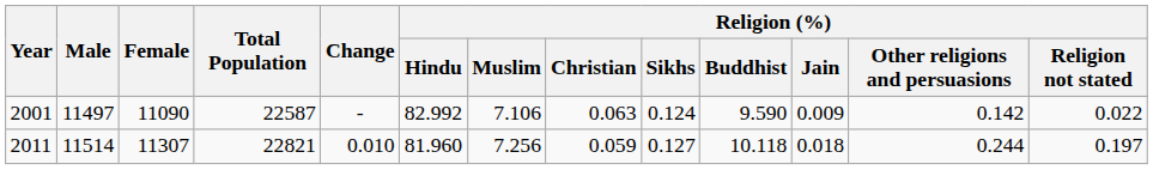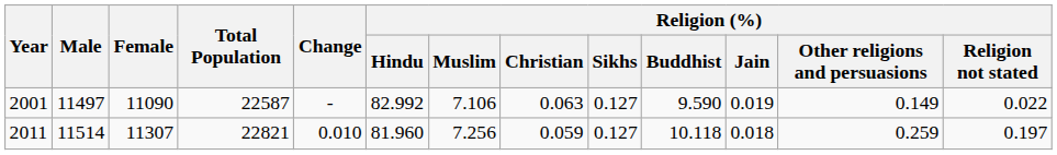 <table class="wikitable">
 <tr>
 <th rowspan="2">Year</th>
 <th rowspan="2">Male</th>
 <th rowspan="2">Female</th>
 <th rowspan="2">Total Population</th>
 <th rowspan="2">Change</th>
 <th colspan="8">Religion (%)</th>
 </tr>
 <tr>
 <th>Hindu</th>
 <th>Muslim</th>
 <th>Christian</th>
 <th>Sikhs</th>
 <th>Buddhist</th>
 <th>Jain</th>
 <th>Other religions and persuasions</th>
 <th>Religion not stated</th>
 </tr>
 <tr>
 <td>2001</td>
 <td style="text-align:right;">11497</td>
 <td style="text-align:right;">11090</td>
 <td style="text-align:right;">22587</td>
 <td style="text-align:center;">-</td>
 <td style="text-align:right;">82.992</td>
 <td style="text-align:right;">7.106</td>
 <td style="text-align:right;">0.063</td>
-<td style="text-align:right;">0.124</td>
+<td style="text-align:right;">0.127</td>
 <td style="text-align:right;">9.590</td>
-<td style="text-align:right;">0.009</td>
-<td style="text-align:right;">0.142</td>
+<td style="text-align:right;">0.019</td>
+<td style="text-align:right;">0.149</td>
 <td style="text-align:right;">0.022</td>
 </tr>
 <tr>
 <td>2011</td>
 <td style="text-align:right;">11514</td>
 <td style="text-align:right;">11307</td>
 <td style="text-align:right;">22821</td>
 <td style="text-align:right;">0.010</td>
 <td style="text-align:right;">81.960</td>
 <td style="text-align:right;">7.256</td>
 <td style="text-align:right;">0.059</td>
 <td style="text-align:right;">0.127</td>
 <td style="text-align:right;">10.118</td>
 <td style="text-align:right;">0.018</td>
-<td style="text-align:right;">0.244</td>
+<td style="text-align:right;">0.259</td>
 <td style="text-align:right;">0.197</td>
 </tr>
 </table>
